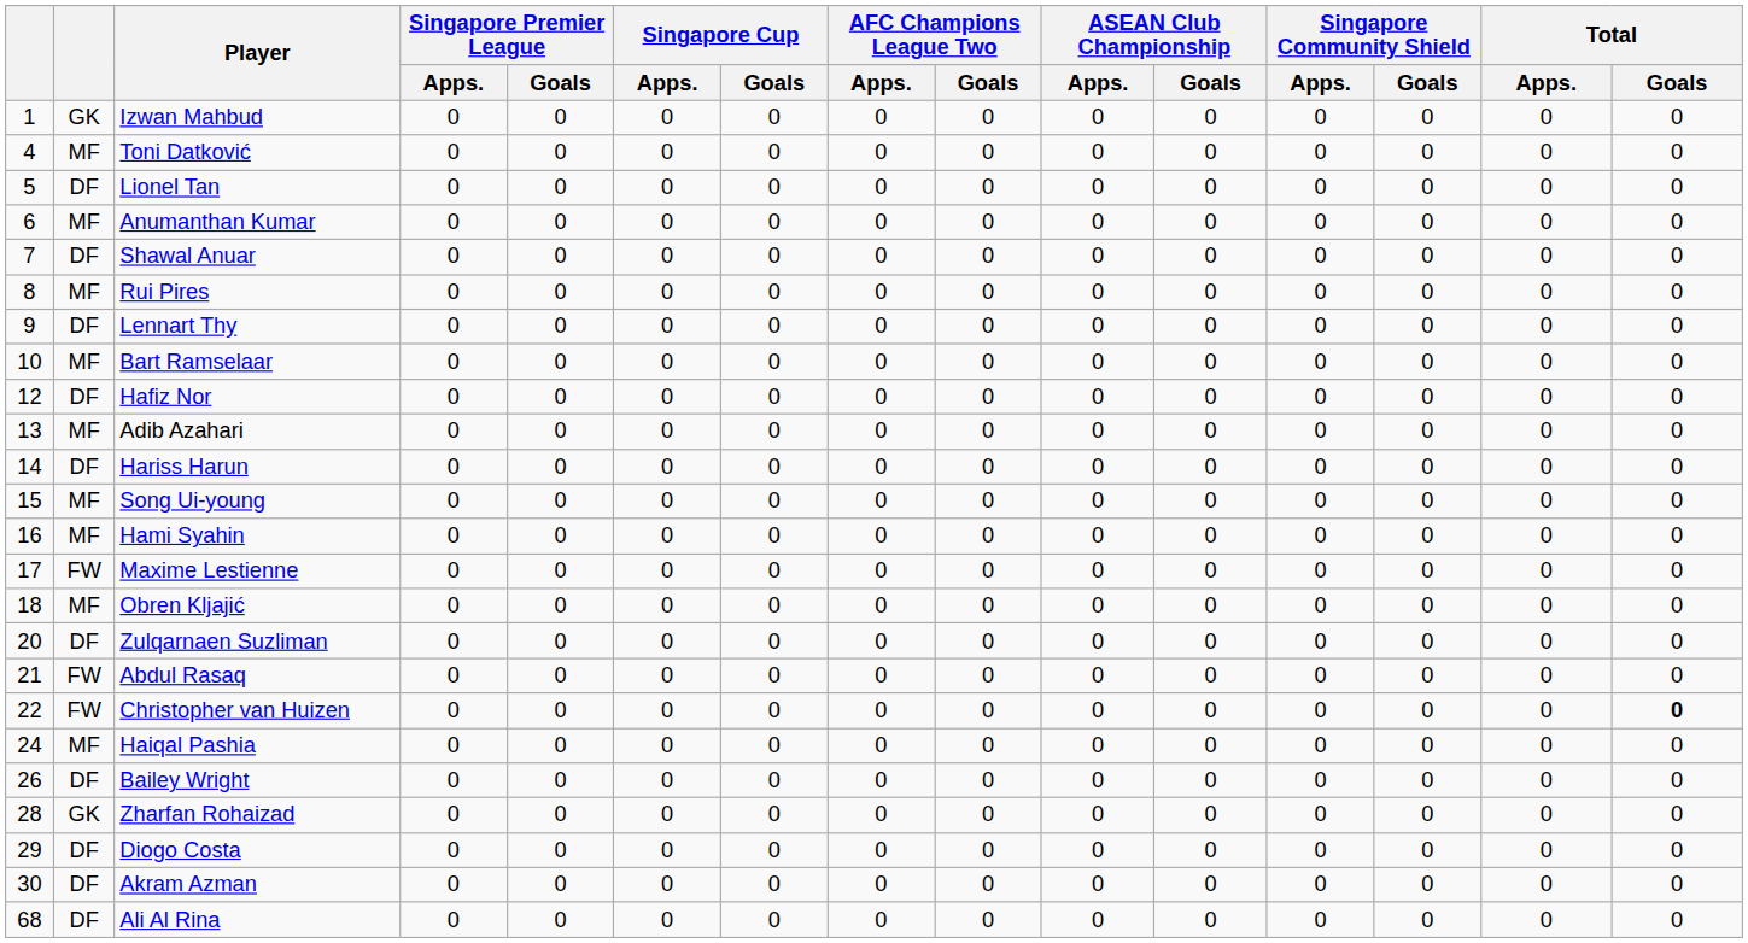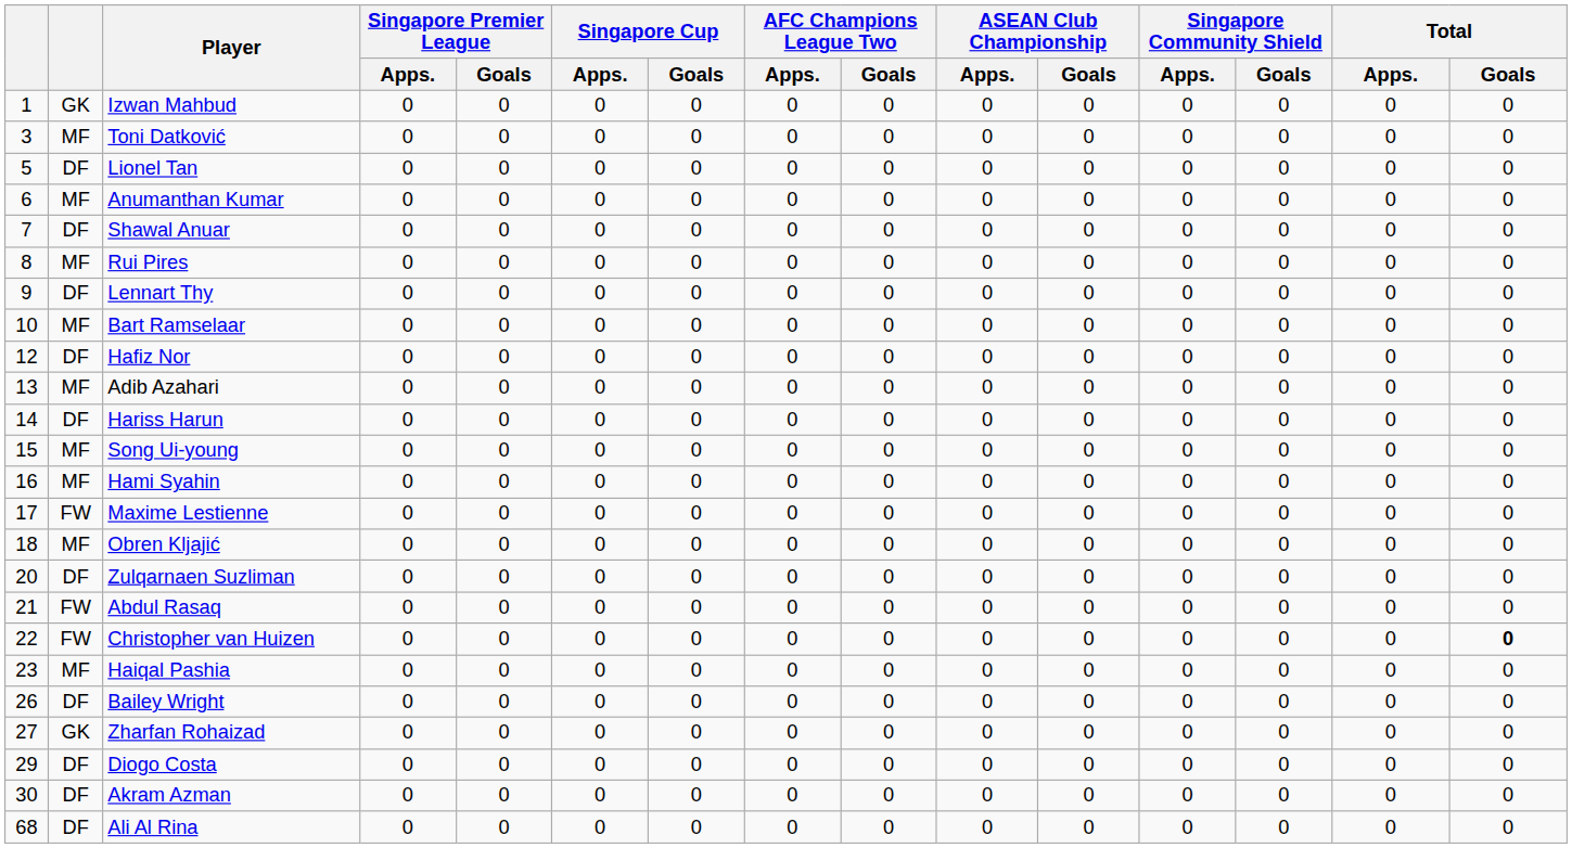 <table class="wikitable" style="text-align:center; font-size:100%; width:100%;">
 <tr>
 <th rowspan=2></th>
 <th rowspan=2></th>
 <th rowspan=2 width="200">Player</th>
 <th colspan=2 width="105"><a href='#'>Singapore Premier League</a></th>
 <th colspan=2 width="105"><a href='#'>Singapore Cup</a></th>
 <th colspan=2 width="105"><a href='#'>AFC Champions League Two</a></th>
 <th colspan=2 width="105"><a href='#'>ASEAN Club Championship</a></th>
 <th colspan=2 width="105"><a href='#'>Singapore Community Shield</a></th>
 <th colspan=2 width="130">Total</th>
 </tr>
 <tr>
 <th>Apps.</th>
 <th>Goals</th>
 <th>Apps.</th>
 <th>Goals</th>
 <th>Apps.</th>
 <th>Goals</th>
 <th>Apps.</th>
 <th>Goals</th>
 <th>Apps.</th>
 <th>Goals</th>
 <th>Apps.</th>
 <th>Goals</th>
 </tr>
 <tr>
 <td>1</td>
 <td>GK</td>
 <td align="left"> <a href='#'>Izwan Mahbud</a></td>
 <td>0</td>
 <td>0</td>
 <td>0</td>
 <td>0</td>
 <td>0</td>
 <td>0</td>
 <td>0</td>
 <td>0</td>
 <td>0</td>
 <td>0</td>
 <td>0</td>
 <td>0</td>
 </tr>
 <tr>
-<td>4</td>
+<td>3</td>
 <td>MF</td>
 <td align="left"> <a href='#'>Toni Datković</a></td>
 <td>0</td>
 <td>0</td>
 <td>0</td>
 <td>0</td>
 <td>0</td>
 <td>0</td>
 <td>0</td>
 <td>0</td>
 <td>0</td>
 <td>0</td>
 <td>0</td>
 <td>0</td>
 </tr>
 <tr>
 <td>5</td>
 <td>DF</td>
 <td align="left"> <a href='#'>Lionel Tan</a></td>
 <td>0</td>
 <td>0</td>
 <td>0</td>
 <td>0</td>
 <td>0</td>
 <td>0</td>
 <td>0</td>
 <td>0</td>
 <td>0</td>
 <td>0</td>
 <td>0</td>
 <td>0</td>
 </tr>
 <tr>
 <td>6</td>
 <td>MF</td>
 <td align="left"> <a href='#'>Anumanthan Kumar</a></td>
 <td>0</td>
 <td>0</td>
 <td>0</td>
 <td>0</td>
 <td>0</td>
 <td>0</td>
 <td>0</td>
 <td>0</td>
 <td>0</td>
 <td>0</td>
 <td>0</td>
 <td>0</td>
 </tr>
 <tr>
 <td>7</td>
 <td>DF</td>
 <td align="left"> <a href='#'>Shawal Anuar</a></td>
 <td>0</td>
 <td>0</td>
 <td>0</td>
 <td>0</td>
 <td>0</td>
 <td>0</td>
 <td>0</td>
 <td>0</td>
 <td>0</td>
 <td>0</td>
 <td>0</td>
 <td>0</td>
 </tr>
 <tr>
 <td>8</td>
 <td>MF</td>
 <td align="left"> <a href='#'>Rui Pires</a></td>
 <td>0</td>
 <td>0</td>
 <td>0</td>
 <td>0</td>
 <td>0</td>
 <td>0</td>
 <td>0</td>
 <td>0</td>
 <td>0</td>
 <td>0</td>
 <td>0</td>
 <td>0</td>
 </tr>
 <tr>
 <td>9</td>
 <td>DF</td>
 <td align="left"> <a href='#'>Lennart Thy</a></td>
 <td>0</td>
 <td>0</td>
 <td>0</td>
 <td>0</td>
 <td>0</td>
 <td>0</td>
 <td>0</td>
 <td>0</td>
 <td>0</td>
 <td>0</td>
 <td>0</td>
 <td>0</td>
 </tr>
 <tr>
 <td>10</td>
 <td>MF</td>
 <td align="left"> <a href='#'>Bart Ramselaar</a></td>
 <td>0</td>
 <td>0</td>
 <td>0</td>
 <td>0</td>
 <td>0</td>
 <td>0</td>
 <td>0</td>
 <td>0</td>
 <td>0</td>
 <td>0</td>
 <td>0</td>
 <td>0</td>
 </tr>
 <tr>
 <td>12</td>
 <td>DF</td>
 <td align="left"> <a href='#'>Hafiz Nor</a></td>
 <td>0</td>
 <td>0</td>
 <td>0</td>
 <td>0</td>
 <td>0</td>
 <td>0</td>
 <td>0</td>
 <td>0</td>
 <td>0</td>
 <td>0</td>
 <td>0</td>
 <td>0</td>
 </tr>
 <tr>
 <td>13</td>
 <td>MF</td>
 <td align="left"> Adib Azahari</td>
 <td>0</td>
 <td>0</td>
 <td>0</td>
 <td>0</td>
 <td>0</td>
 <td>0</td>
 <td>0</td>
 <td>0</td>
 <td>0</td>
 <td>0</td>
 <td>0</td>
 <td>0</td>
 </tr>
 <tr>
 <td>14</td>
 <td>DF</td>
 <td align="left"> <a href='#'>Hariss Harun</a></td>
 <td>0</td>
 <td>0</td>
 <td>0</td>
 <td>0</td>
 <td>0</td>
 <td>0</td>
 <td>0</td>
 <td>0</td>
 <td>0</td>
 <td>0</td>
 <td>0</td>
 <td>0</td>
 </tr>
 <tr>
 <td>15</td>
 <td>MF</td>
 <td align="left"> <a href='#'>Song Ui-young</a></td>
 <td>0</td>
 <td>0</td>
 <td>0</td>
 <td>0</td>
 <td>0</td>
 <td>0</td>
 <td>0</td>
 <td>0</td>
 <td>0</td>
 <td>0</td>
 <td>0</td>
 <td>0</td>
 </tr>
 <tr>
 <td>16</td>
 <td>MF</td>
 <td align="left"> <a href='#'>Hami Syahin</a></td>
 <td>0</td>
 <td>0</td>
 <td>0</td>
 <td>0</td>
 <td>0</td>
 <td>0</td>
 <td>0</td>
 <td>0</td>
 <td>0</td>
 <td>0</td>
 <td>0</td>
 <td>0</td>
 </tr>
 <tr>
 <td>17</td>
 <td>FW</td>
 <td align="left"> <a href='#'>Maxime Lestienne</a></td>
 <td>0</td>
 <td>0</td>
 <td>0</td>
 <td>0</td>
 <td>0</td>
 <td>0</td>
 <td>0</td>
 <td>0</td>
 <td>0</td>
 <td>0</td>
 <td>0</td>
 <td>0</td>
 </tr>
 <tr>
 <td>18</td>
 <td>MF</td>
 <td align="left"> <a href='#'>Obren Kljajić</a></td>
 <td>0</td>
 <td>0</td>
 <td>0</td>
 <td>0</td>
 <td>0</td>
 <td>0</td>
 <td>0</td>
 <td>0</td>
 <td>0</td>
 <td>0</td>
 <td>0</td>
 <td>0</td>
 </tr>
 <tr>
 <td>20</td>
 <td>DF</td>
 <td align="left"> <a href='#'>Zulqarnaen Suzliman</a></td>
 <td>0</td>
 <td>0</td>
 <td>0</td>
 <td>0</td>
 <td>0</td>
 <td>0</td>
 <td>0</td>
 <td>0</td>
 <td>0</td>
 <td>0</td>
 <td>0</td>
 <td>0</td>
 </tr>
 <tr>
 <td>21</td>
 <td>FW</td>
 <td align="left"> <a href='#'>Abdul Rasaq</a></td>
 <td>0</td>
 <td>0</td>
 <td>0</td>
 <td>0</td>
 <td>0</td>
 <td>0</td>
 <td>0</td>
 <td>0</td>
 <td>0</td>
 <td>0</td>
 <td>0</td>
 <td>0</td>
 </tr>
 <tr>
 <td>22</td>
 <td>FW</td>
 <td align="left"> <a href='#'>Christopher van Huizen</a></td>
 <td>0</td>
 <td>0</td>
 <td>0</td>
 <td>0</td>
 <td>0</td>
 <td>0</td>
 <td>0</td>
 <td>0</td>
 <td>0</td>
 <td>0</td>
 <td>0</td>
 <td><strong>0</strong></td>
 </tr>
 <tr>
-<td>24</td>
+<td>23</td>
 <td>MF</td>
 <td align="left"> <a href='#'>Haiqal Pashia</a></td>
 <td>0</td>
 <td>0</td>
 <td>0</td>
 <td>0</td>
 <td>0</td>
 <td>0</td>
 <td>0</td>
 <td>0</td>
 <td>0</td>
 <td>0</td>
 <td>0</td>
 <td>0</td>
 </tr>
 <tr>
 <td>26</td>
 <td>DF</td>
 <td align="left"> <a href='#'>Bailey Wright</a></td>
 <td>0</td>
 <td>0</td>
 <td>0</td>
 <td>0</td>
 <td>0</td>
 <td>0</td>
 <td>0</td>
 <td>0</td>
 <td>0</td>
 <td>0</td>
 <td>0</td>
 <td>0</td>
 </tr>
 <tr>
-<td>28</td>
+<td>27</td>
 <td>GK</td>
 <td align="left"> <a href='#'>Zharfan Rohaizad</a></td>
 <td>0</td>
 <td>0</td>
 <td>0</td>
 <td>0</td>
 <td>0</td>
 <td>0</td>
 <td>0</td>
 <td>0</td>
 <td>0</td>
 <td>0</td>
 <td>0</td>
 <td>0</td>
 </tr>
 <tr>
 <td>29</td>
 <td>DF</td>
 <td align="left"> <a href='#'>Diogo Costa</a></td>
 <td>0</td>
 <td>0</td>
 <td>0</td>
 <td>0</td>
 <td>0</td>
 <td>0</td>
 <td>0</td>
 <td>0</td>
 <td>0</td>
 <td>0</td>
 <td>0</td>
 <td>0</td>
 </tr>
 <tr>
 <td>30</td>
 <td>DF</td>
 <td align="left"> <a href='#'>Akram Azman</a></td>
 <td>0</td>
 <td>0</td>
 <td>0</td>
 <td>0</td>
 <td>0</td>
 <td>0</td>
 <td>0</td>
 <td>0</td>
 <td>0</td>
 <td>0</td>
 <td>0</td>
 <td>0</td>
 </tr>
 <tr>
 <td>68</td>
 <td>DF</td>
 <td align="left"> <a href='#'>Ali Al Rina</a></td>
 <td>0</td>
 <td>0</td>
 <td>0</td>
 <td>0</td>
 <td>0</td>
 <td>0</td>
 <td>0</td>
 <td>0</td>
 <td>0</td>
 <td>0</td>
 <td>0</td>
 <td>0</td>
 </tr>
 </table>
